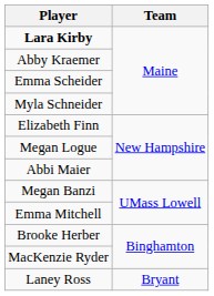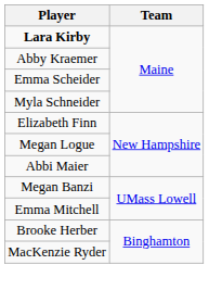 <table class="wikitable" style="text-align: center;">
 <tr>
 <th>Player</th>
 <th>Team</th>
 </tr>
 <tr>
 <td><strong>Lara Kirby</strong></td>
 <td rowspan=4><a href='#'>Maine</a></td>
 </tr>
 <tr>
 <td>Abby Kraemer</td>
 </tr>
 <tr>
 <td>Emma Scheider</td>
 </tr>
 <tr>
 <td>Myla Schneider</td>
 </tr>
 <tr>
 <td>Elizabeth Finn</td>
 <td rowspan=3><a href='#'>New Hampshire</a></td>
 </tr>
 <tr>
 <td>Megan Logue</td>
 </tr>
 <tr>
 <td>Abbi Maier</td>
 </tr>
 <tr>
 <td>Megan Banzi</td>
 <td rowspan=2><a href='#'>UMass Lowell</a></td>
 </tr>
 <tr>
 <td>Emma Mitchell</td>
 </tr>
 <tr>
 <td>Brooke Herber</td>
 <td rowspan=2><a href='#'>Binghamton</a></td>
 </tr>
 <tr>
 <td>MacKenzie Ryder</td>
 </tr>
-<tr>
-<td>Laney Ross</td>
-<td><a href='#'>Bryant</a></td>
-</tr>
 </table>
